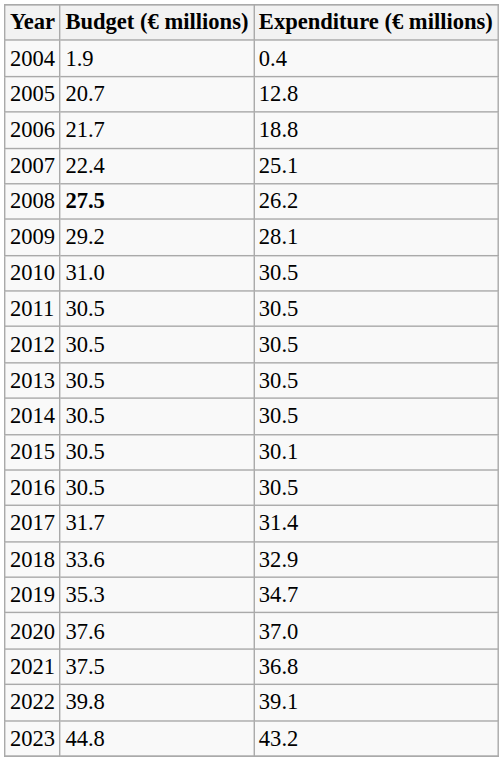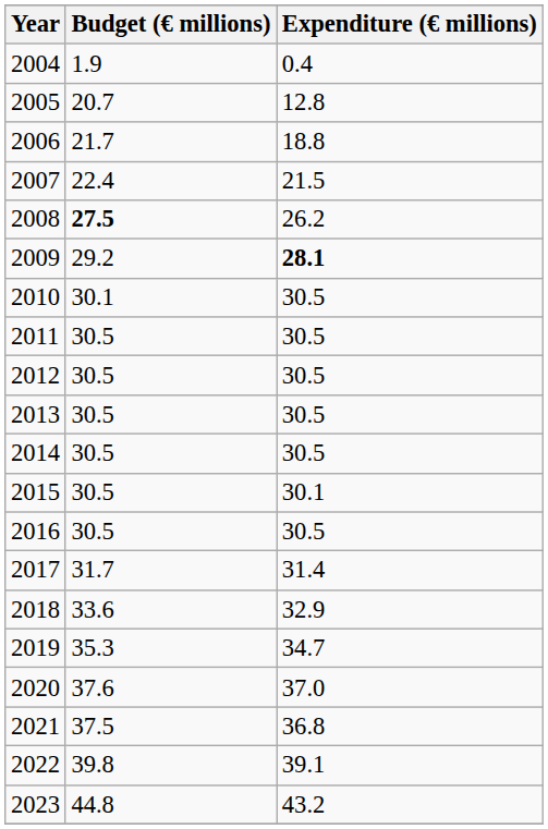 <table class="wikitable">
 <tr>
 </tr>
 <tr>
 <th>Year</th>
 <th>Budget (€ millions)</th>
 <th>Expenditure (€ millions)</th>
 </tr>
 <tr>
 <td>2004</td>
 <td>1.9</td>
 <td>0.4</td>
 </tr>
 <tr>
 <td>2005</td>
 <td>20.7</td>
 <td>12.8</td>
 </tr>
 <tr>
 <td>2006</td>
 <td>21.7</td>
 <td>18.8</td>
 </tr>
 <tr>
 <td>2007</td>
 <td>22.4</td>
-<td>25.1</td>
+<td>21.5</td>
 </tr>
 <tr>
 <td>2008</td>
 <td><strong>27.5</strong></td>
 <td>26.2</td>
 </tr>
 <tr>
 <td>2009</td>
 <td>29.2</td>
-<td>28.1</td>
+<td><strong>28.1</strong></td>
 </tr>
 <tr>
 <td>2010</td>
-<td>31.0</td>
+<td>30.1</td>
 <td>30.5</td>
 </tr>
 <tr>
 <td>2011</td>
 <td>30.5</td>
 <td>30.5</td>
 </tr>
 <tr>
 <td>2012</td>
 <td>30.5</td>
 <td>30.5</td>
 </tr>
 <tr>
 <td>2013</td>
 <td>30.5</td>
 <td>30.5</td>
 </tr>
 <tr>
 <td>2014</td>
 <td>30.5</td>
 <td>30.5</td>
 </tr>
 <tr>
 <td>2015</td>
 <td>30.5</td>
 <td>30.1</td>
 </tr>
 <tr>
 <td>2016</td>
 <td>30.5</td>
 <td>30.5</td>
 </tr>
 <tr>
 <td>2017</td>
 <td>31.7</td>
 <td>31.4</td>
 </tr>
 <tr>
 <td>2018</td>
 <td>33.6</td>
 <td>32.9</td>
 </tr>
 <tr>
 <td>2019</td>
 <td>35.3</td>
 <td>34.7</td>
 </tr>
 <tr>
 <td>2020</td>
 <td>37.6</td>
 <td>37.0</td>
 </tr>
 <tr>
 <td>2021</td>
 <td>37.5</td>
 <td>36.8</td>
 </tr>
 <tr>
 <td>2022</td>
 <td>39.8</td>
 <td>39.1</td>
 </tr>
 <tr>
 <td>2023</td>
 <td>44.8</td>
 <td>43.2</td>
 </tr>
 <tr>
 </tr>
 </table>
